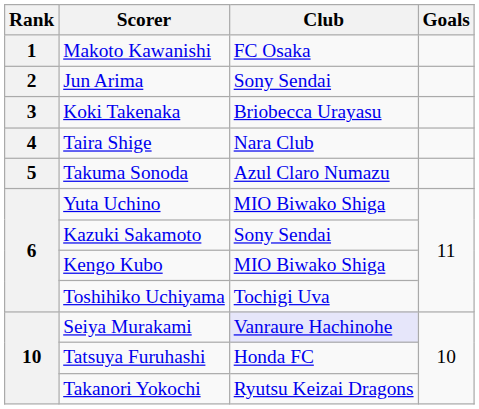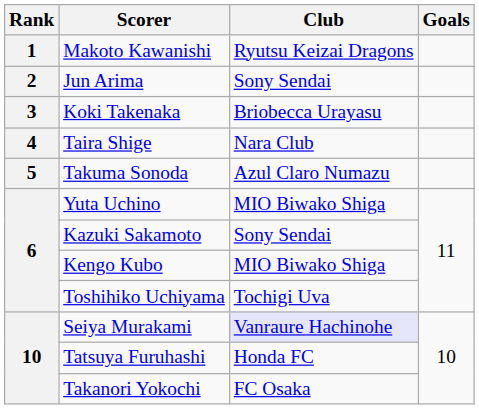 <table class="wikitable">
 <tr>
 <th>Rank</th>
 <th>Scorer</th>
 <th>Club</th>
 <th>Goals</th>
 </tr>
 <tr>
 <th>1</th>
 <td> <a href='#'>Makoto Kawanishi</a></td>
-<td><a href='#'>FC Osaka</a></td>
+<td><a href='#'>Ryutsu Keizai Dragons</a></td>
 <td></td>
 </tr>
 <tr>
 <th>2</th>
 <td> <a href='#'>Jun Arima</a></td>
 <td><a href='#'>Sony Sendai</a></td>
 <td></td>
 </tr>
 <tr>
 <th>3</th>
 <td> <a href='#'>Koki Takenaka</a></td>
 <td><a href='#'>Briobecca Urayasu</a></td>
 <td></td>
 </tr>
 <tr>
 <th>4</th>
 <td> <a href='#'>Taira Shige</a></td>
 <td><a href='#'>Nara Club</a></td>
 <td></td>
 </tr>
 <tr>
 <th>5</th>
 <td> <a href='#'>Takuma Sonoda</a></td>
 <td><a href='#'>Azul Claro Numazu</a></td>
 <td></td>
 </tr>
 <tr>
 <th rowspan=4>6</th>
 <td> <a href='#'>Yuta Uchino</a></td>
 <td><a href='#'>MIO Biwako Shiga</a></td>
 <td rowspan=4 style="text-align:center;">11</td>
 </tr>
 <tr>
 <td> <a href='#'>Kazuki Sakamoto</a></td>
 <td><a href='#'>Sony Sendai</a></td>
 </tr>
 <tr>
 <td> <a href='#'>Kengo Kubo</a></td>
 <td><a href='#'>MIO Biwako Shiga</a></td>
 </tr>
 <tr>
 <td> <a href='#'>Toshihiko Uchiyama</a></td>
 <td><a href='#'>Tochigi Uva</a></td>
 </tr>
 <tr>
 <th rowspan=3>10</th>
 <td> <a href='#'>Seiya Murakami</a></td>
 <td style="background: lavender;"><a href='#'>Vanraure Hachinohe</a></td>
 <td rowspan=3 style="text-align:center;">10</td>
 </tr>
 <tr>
 <td> <a href='#'>Tatsuya Furuhashi</a></td>
 <td><a href='#'>Honda FC</a></td>
 </tr>
 <tr>
 <td> <a href='#'>Takanori Yokochi</a></td>
-<td><a href='#'>Ryutsu Keizai Dragons</a></td>
+<td><a href='#'>FC Osaka</a></td>
 </tr>
 </table>
